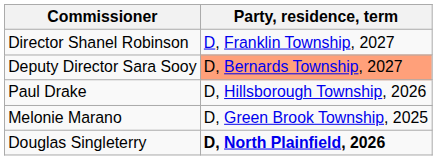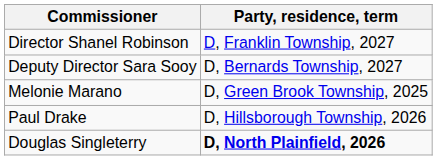 <table class="wikitable sortable">
 <tr>
 <th>Commissioner</th>
 <th>Party, residence, term</th>
 </tr>
 <tr>
 <td>Director Shanel Robinson</td>
 <td><a href='#'>D</a>, <a href='#'>Franklin Township</a>, 2027</td>
 </tr>
 <tr>
 <td>Deputy Director Sara Sooy</td>
-<td style="background: lightsalmon;">D, <a href='#'>Bernards Township</a>, 2027</td>
+<td>D, <a href='#'>Bernards Township</a>, 2027</td>
+</tr>
+<tr>
+<td>Melonie Marano</td>
+<td>D, <a href='#'>Green Brook Township</a>, 2025</td>
 </tr>
 <tr>
 <td>Paul Drake</td>
 <td>D, <a href='#'>Hillsborough Township</a>, 2026</td>
 </tr>
 <tr>
-<td>Melonie Marano</td>
-<td>D, <a href='#'>Green Brook Township</a>, 2025</td>
-</tr>
-<tr>
 <td>Douglas Singleterry</td>
 <td><strong>D, <a href='#'>North Plainfield</a>, 2026</strong></td>
 </tr>
 </table>
